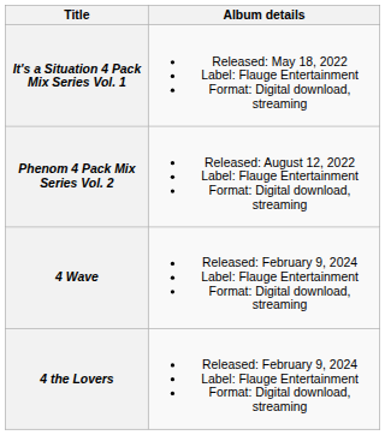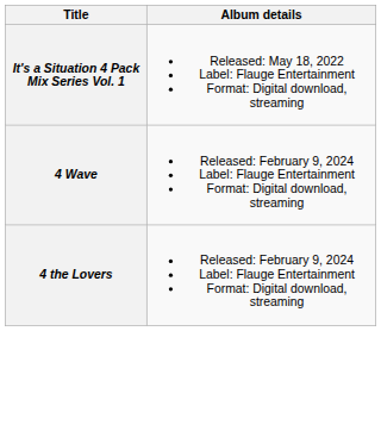 <table class="wikitable plainrowheaders" style="text-align:center;">
 <tr>
 <th scope="col" style="width:11em;">Title</th>
 <th scope="col" style="width:18em;">Album details</th>
 </tr>
 <tr>
 <th scope="row"><em>It's a Situation 4 Pack Mix Series Vol. 1</em></th>
 <td><br><ul><li>Released: May 18, 2022</li><li>Label: Flauge Entertainment</li><li>Format: Digital download, streaming</li></ul></td>
 </tr>
 <tr>
-<th scope="row"><em>Phenom 4 Pack Mix Series Vol. 2</em></th>
-<td><br><ul><li>Released: August 12, 2022</li><li>Label: Flauge Entertainment</li><li>Format: Digital download, streaming</li></ul></td>
-</tr>
-<tr>
 <th scope="row"><em>4 Wave</em></th>
 <td><br><ul><li>Released: February 9, 2024</li><li>Label: Flauge Entertainment</li><li>Format: Digital download, streaming</li></ul></td>
 </tr>
 <tr>
 <th scope="row"><em>4 the Lovers</em></th>
 <td><br><ul><li>Released: February 9, 2024</li><li>Label: Flauge Entertainment</li><li>Format: Digital download, streaming</li></ul></td>
 </tr>
 </table>
